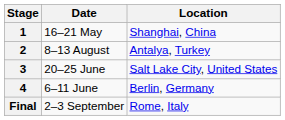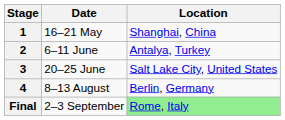 <table class="wikitable">
 <tr>
 <th>Stage</th>
 <th>Date</th>
 <th>Location</th>
 </tr>
 <tr>
 <th>1</th>
 <td>16–21 May</td>
 <td> <a href='#'>Shanghai</a>, <a href='#'>China</a></td>
 </tr>
 <tr>
 <th>2</th>
-<td>8–13 August</td>
+<td>6–11 June</td>
 <td> <a href='#'>Antalya</a>, <a href='#'>Turkey</a></td>
 </tr>
 <tr>
 <th>3</th>
 <td>20–25 June</td>
 <td> <a href='#'>Salt Lake City</a>, <a href='#'>United States</a></td>
 </tr>
 <tr>
 <th>4</th>
-<td>6–11 June</td>
+<td>8–13 August</td>
 <td> <a href='#'>Berlin</a>, <a href='#'>Germany</a></td>
 </tr>
 <tr>
 <th>Final</th>
 <td>2–3 September</td>
-<td> <a href='#'>Rome</a>, <a href='#'>Italy</a></td>
+<td style="background: lightgreen;"> <a href='#'>Rome</a>, <a href='#'>Italy</a></td>
 </tr>
 </table>
